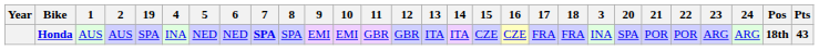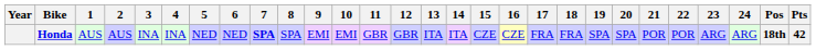 <table class="wikitable" style="text-align:center; font-size:90%;">
 <tr>
 <th>Year</th>
 <th>Bike</th>
 <th>1</th>
 <th>2</th>
-<th>19</th>
+<th>3</th>
 <th>4</th>
 <th>5</th>
 <th>6</th>
 <th>7</th>
 <th>8</th>
 <th>9</th>
 <th>10</th>
 <th>11</th>
 <th>12</th>
 <th>13</th>
 <th>14</th>
 <th>15</th>
 <th>16</th>
 <th>17</th>
 <th>18</th>
-<th>3</th>
+<th>19</th>
 <th>20</th>
 <th>21</th>
 <th>22</th>
 <th>23</th>
 <th>24</th>
 <th>Pos</th>
 <th>Pts</th>
 </tr>
 <tr>
 <th></th>
 <th><a href='#'>Honda</a></th>
 <td style="background:#dfffdf;"><a href='#'>AUS</a><br></td>
 <td style="background:#cfcfff;"><a href='#'>AUS</a><br></td>
-<td style="background:#cfcfff;"><a href='#'>SPA</a><br></td>
+<td style="background:#dfffdf;"><a href='#'>INA</a><br></td>
 <td style="background:#dfffdf;"><a href='#'>INA</a><br></td>
 <td style="background:#cfcfff;"><a href='#'>NED</a><br></td>
 <td style="background:#cfcfff;"><a href='#'>NED</a><br></td>
 <td style="background:#cfcfff;"><strong><a href='#'>SPA</a><br></strong></td>
 <td style="background:#cfcfff;"><a href='#'>SPA</a><br></td>
 <td style="background:#efcfff;"><a href='#'>EMI</a><br></td>
 <td style="background:#efcfff;"><a href='#'>EMI</a><br></td>
 <td style="background:#efcfff;"><a href='#'>GBR</a><br></td>
 <td style="background:#cfcfff;"><a href='#'>GBR</a><br></td>
 <td style="background:#cfcfff;"><a href='#'>ITA</a><br></td>
 <td style="background:#efcfff;"><a href='#'>ITA</a><br></td>
 <td style="background:#cfcfff;"><a href='#'>CZE</a><br></td>
 <td style="background:#ffffbf;"><a href='#'>CZE</a><br></td>
 <td style="background:#cfcfff;"><a href='#'>FRA</a><br></td>
 <td style="background:#cfcfff;"><a href='#'>FRA</a><br></td>
-<td style="background:#dfffdf;"><a href='#'>INA</a><br></td>
+<td style="background:#cfcfff;"><a href='#'>SPA</a><br></td>
 <td style="background:#cfcfff;"><a href='#'>SPA</a><br></td>
 <td style="background:#cfcfff;"><a href='#'>POR</a><br></td>
 <td style="background:#cfcfff;"><a href='#'>POR</a><br></td>
 <td style="background:#cfcfff;"><a href='#'>ARG</a><br></td>
 <td style="background:#dfffdf;"><a href='#'>ARG</a><br></td>
 <th>18th</th>
-<th>43</th>
+<th>42</th>
 </tr>
 </table>
